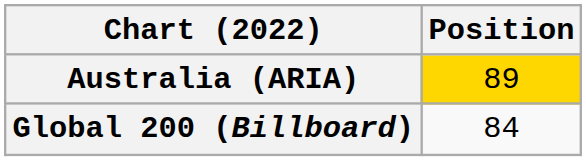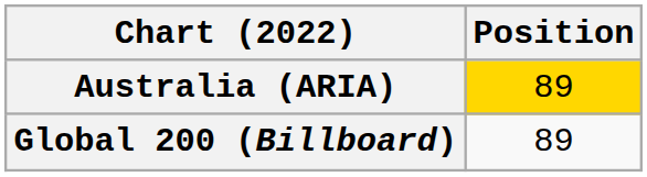 <table class="wikitable sortable plainrowheaders" style="text-align:center">
 <tr>
 <th scope="col">Chart (2022)</th>
 <th scope="col">Position</th>
 </tr>
 <tr>
 <th scope="row">Australia (ARIA)</th>
 <td style="background: gold;">89</td>
 </tr>
 <tr>
 <th scope="row">Global 200 (<em>Billboard</em>)</th>
-<td>84</td>
+<td>89</td>
 </tr>
 </table>
